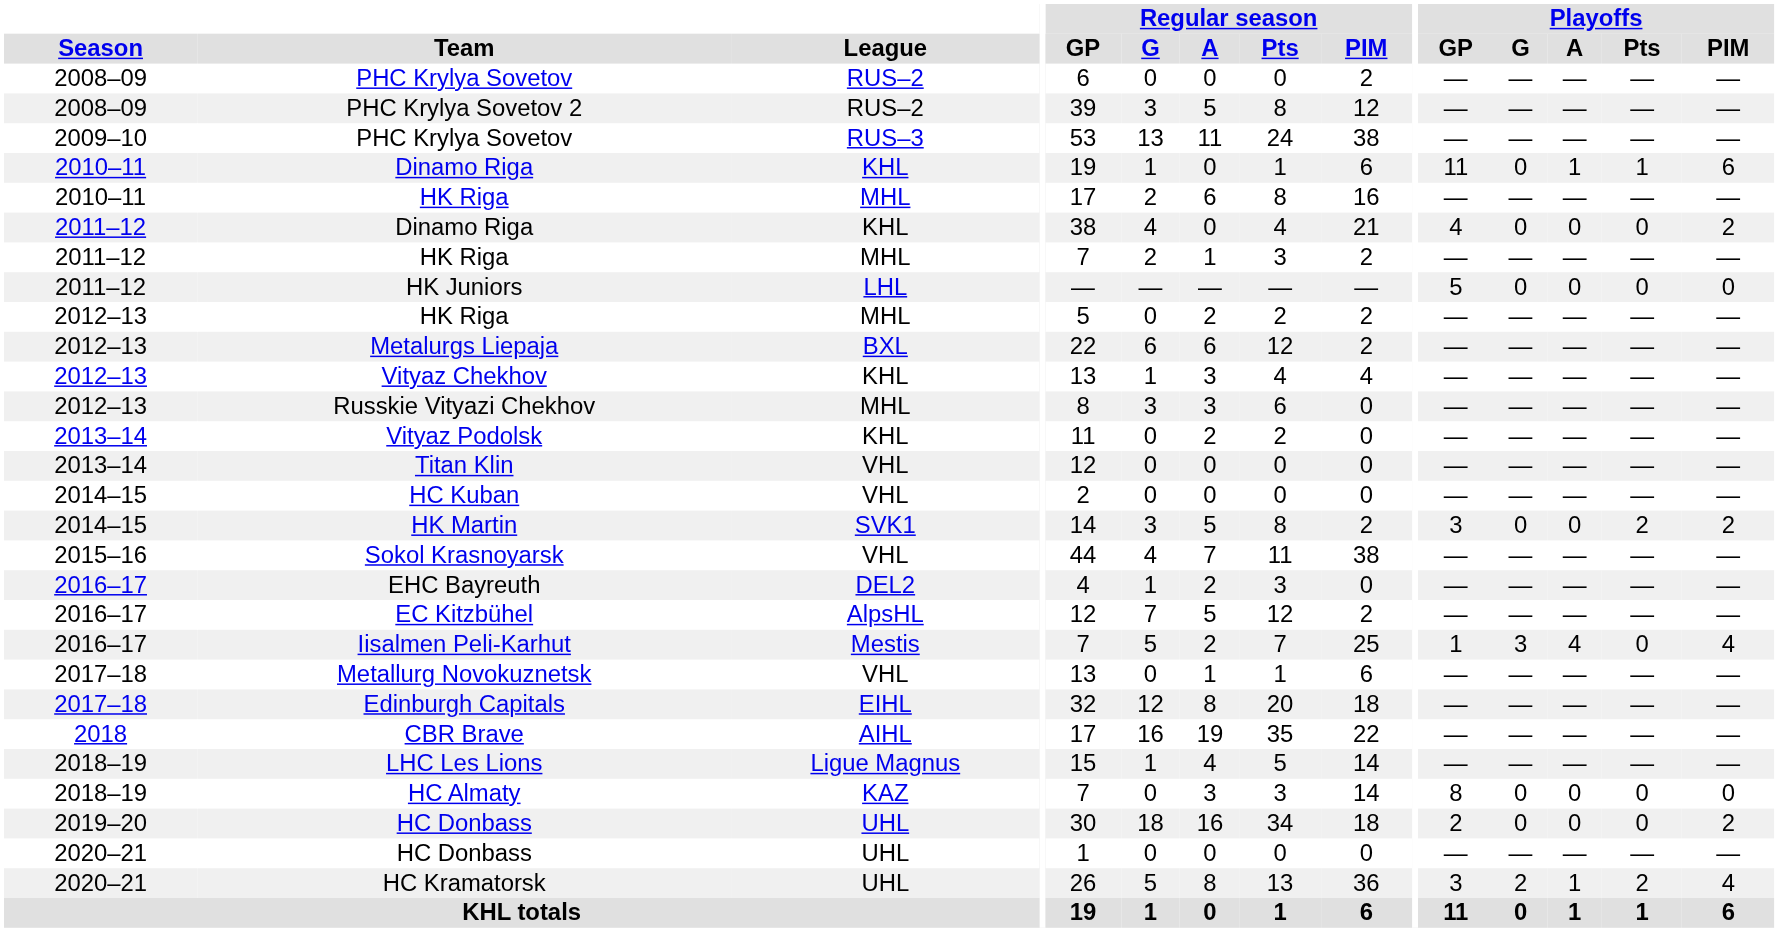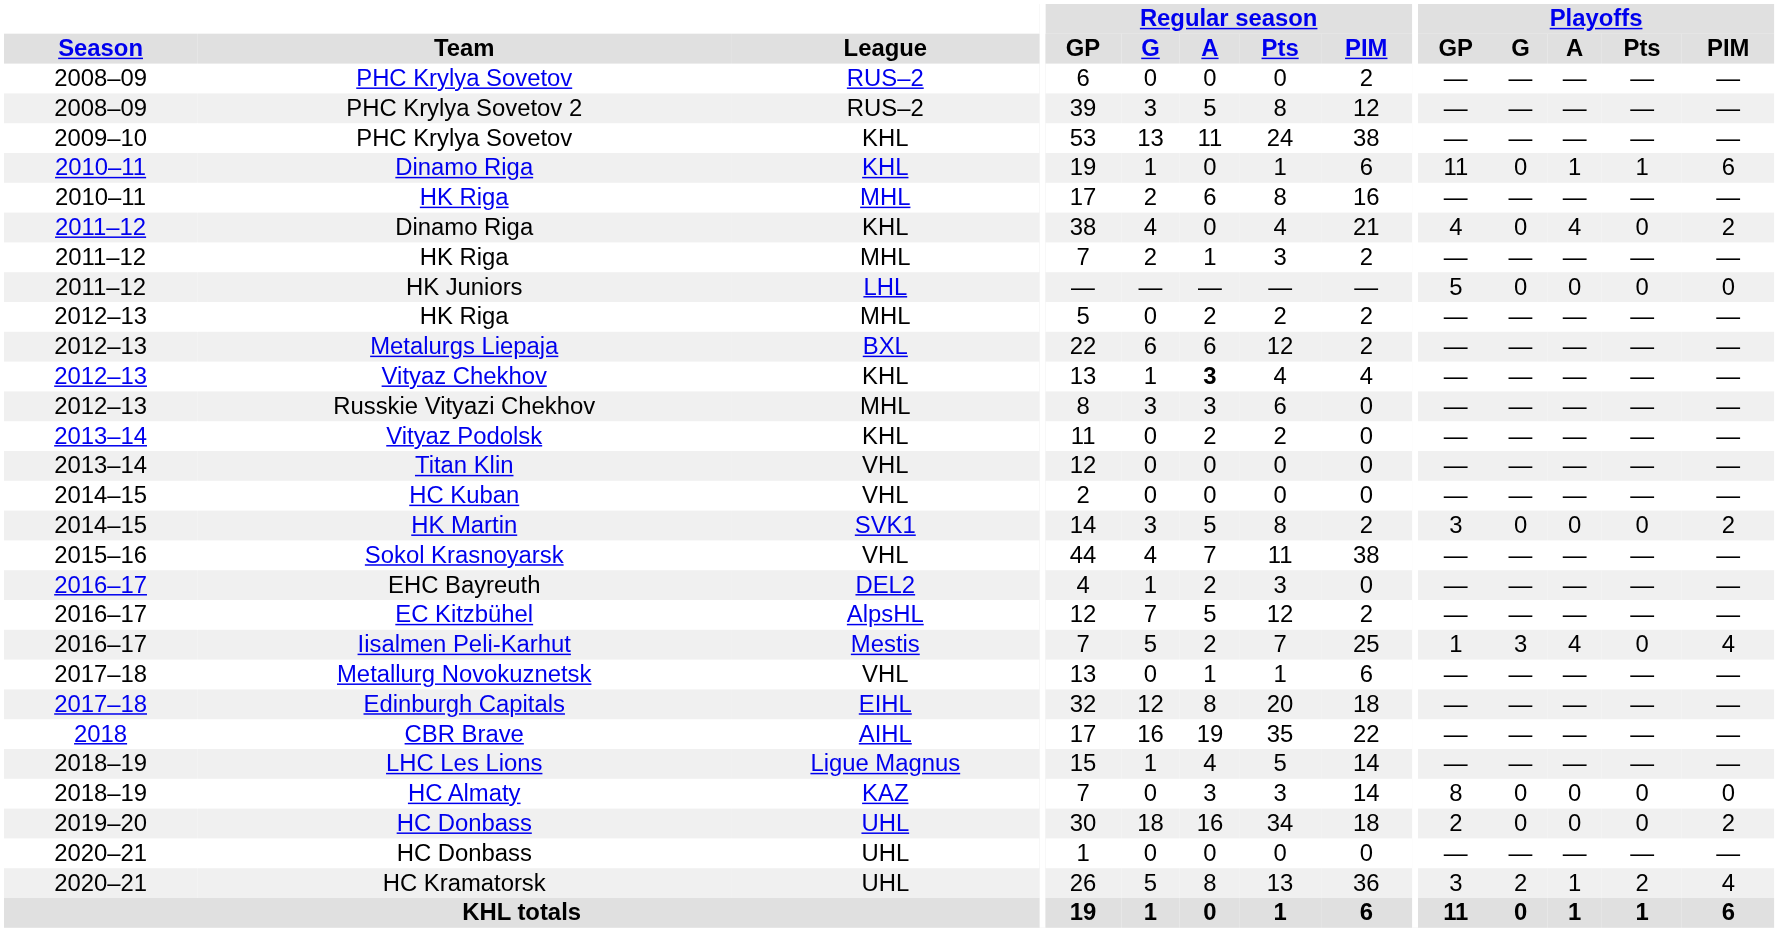 <table border="0" cellpadding="1" cellspacing="0" style="text-align:center; width:75%">
 <tr bgcolor="#e0e0e0">
 <th colspan="3" bgcolor="#ffffff"></th>
 <th rowspan="99" bgcolor="#ffffff"></th>
 <th colspan="5"><a href='#'>Regular season</a></th>
 <th rowspan="99" bgcolor="#ffffff"></th>
 <th colspan="5"><a href='#'>Playoffs</a></th>
 </tr>
 <tr bgcolor="#e0e0e0">
 <th><a href='#'>Season</a></th>
 <th>Team</th>
 <th>League</th>
 <th>GP</th>
 <th><a href='#'>G</a></th>
 <th><a href='#'>A</a></th>
 <th><a href='#'>Pts</a></th>
 <th><a href='#'>PIM</a></th>
 <th>GP</th>
 <th>G</th>
 <th>A</th>
 <th>Pts</th>
 <th>PIM</th>
 </tr>
 <tr ALIGN="center">
 <td>2008–09</td>
 <td><a href='#'>PHC Krylya Sovetov</a></td>
 <td><a href='#'>RUS–2</a></td>
 <td>6</td>
 <td>0</td>
 <td>0</td>
 <td>0</td>
 <td>2</td>
 <td>—</td>
 <td>—</td>
 <td>—</td>
 <td>—</td>
 <td>—</td>
 </tr>
 <tr ALIGN="center" style="background: #f0f0f0;">
 <td>2008–09</td>
 <td>PHC Krylya Sovetov 2</td>
 <td>RUS–2</td>
 <td>39</td>
 <td>3</td>
 <td>5</td>
 <td>8</td>
 <td>12</td>
 <td>—</td>
 <td>—</td>
 <td>—</td>
 <td>—</td>
 <td>—</td>
 </tr>
 <tr ALIGN="center">
 <td>2009–10</td>
 <td>PHC Krylya Sovetov</td>
-<td><a href='#'>RUS–3</a></td>
+<td>KHL</td>
 <td>53</td>
 <td>13</td>
 <td>11</td>
 <td>24</td>
 <td>38</td>
 <td>—</td>
 <td>—</td>
 <td>—</td>
 <td>—</td>
 <td>—</td>
 </tr>
 <tr ALIGN="center" style="background: #f0f0f0;">
 <td><a href='#'>2010–11</a></td>
 <td><a href='#'>Dinamo Riga</a></td>
 <td><a href='#'>KHL</a></td>
 <td>19</td>
 <td>1</td>
 <td>0</td>
 <td>1</td>
 <td>6</td>
 <td>11</td>
 <td>0</td>
 <td>1</td>
 <td>1</td>
 <td>6</td>
 </tr>
 <tr ALIGN="center">
 <td>2010–11</td>
 <td><a href='#'>HK Riga</a></td>
 <td><a href='#'>MHL</a></td>
 <td>17</td>
 <td>2</td>
 <td>6</td>
 <td>8</td>
 <td>16</td>
 <td>—</td>
 <td>—</td>
 <td>—</td>
 <td>—</td>
 <td>—</td>
 </tr>
 <tr ALIGN="center" style="background: #f0f0f0;">
 <td><a href='#'>2011–12</a></td>
 <td>Dinamo Riga</td>
 <td>KHL</td>
 <td>38</td>
 <td>4</td>
 <td>0</td>
 <td>4</td>
 <td>21</td>
 <td>4</td>
 <td>0</td>
-<td>0</td>
+<td>4</td>
 <td>0</td>
 <td>2</td>
 </tr>
 <tr ALIGN="center">
 <td>2011–12</td>
 <td>HK Riga</td>
 <td>MHL</td>
 <td>7</td>
 <td>2</td>
 <td>1</td>
 <td>3</td>
 <td>2</td>
 <td>—</td>
 <td>—</td>
 <td>—</td>
 <td>—</td>
 <td>—</td>
 </tr>
 <tr ALIGN="center" style="background: #f0f0f0;">
 <td>2011–12</td>
 <td>HK Juniors</td>
 <td><a href='#'>LHL</a></td>
 <td>—</td>
 <td>—</td>
 <td>—</td>
 <td>—</td>
 <td>—</td>
 <td>5</td>
 <td>0</td>
 <td>0</td>
 <td>0</td>
 <td>0</td>
 </tr>
 <tr>
 </tr>
 <tr ALIGN="center">
 <td>2012–13</td>
 <td>HK Riga</td>
 <td>MHL</td>
 <td>5</td>
 <td>0</td>
 <td>2</td>
 <td>2</td>
 <td>2</td>
 <td>—</td>
 <td>—</td>
 <td>—</td>
 <td>—</td>
 <td>—</td>
 </tr>
 <tr>
 </tr>
 <tr ALIGN="center" style="background: #f0f0f0;">
 <td>2012–13</td>
 <td><a href='#'>Metalurgs Liepaja</a></td>
 <td><a href='#'>BXL</a></td>
 <td>22</td>
 <td>6</td>
 <td>6</td>
 <td>12</td>
 <td>2</td>
 <td>—</td>
 <td>—</td>
 <td>—</td>
 <td>—</td>
 <td>—</td>
 </tr>
 <tr>
 </tr>
 <tr ALIGN="center">
 <td><a href='#'>2012–13</a></td>
 <td><a href='#'>Vityaz Chekhov</a></td>
 <td>KHL</td>
 <td>13</td>
 <td>1</td>
-<td>3</td>
+<td><strong>3</strong></td>
 <td>4</td>
 <td>4</td>
 <td>—</td>
 <td>—</td>
 <td>—</td>
 <td>—</td>
 <td>—</td>
 </tr>
 <tr>
 </tr>
 <tr ALIGN="center" style="background: #f0f0f0;">
 <td>2012–13</td>
 <td>Russkie Vityazi Chekhov</td>
 <td>MHL</td>
 <td>8</td>
 <td>3</td>
 <td>3</td>
 <td>6</td>
 <td>0</td>
 <td>—</td>
 <td>—</td>
 <td>—</td>
 <td>—</td>
 <td>—</td>
 </tr>
 <tr>
 </tr>
 <tr ALIGN="center">
 <td><a href='#'>2013–14</a></td>
 <td><a href='#'>Vityaz Podolsk</a></td>
 <td>KHL</td>
 <td>11</td>
 <td>0</td>
 <td>2</td>
 <td>2</td>
 <td>0</td>
 <td>—</td>
 <td>—</td>
 <td>—</td>
 <td>—</td>
 <td>—</td>
 </tr>
 <tr>
 </tr>
 <tr ALIGN="center" style="background: #f0f0f0;">
 <td>2013–14</td>
 <td><a href='#'>Titan Klin</a></td>
 <td>VHL</td>
 <td>12</td>
 <td>0</td>
 <td>0</td>
 <td>0</td>
 <td>0</td>
 <td>—</td>
 <td>—</td>
 <td>—</td>
 <td>—</td>
 <td>—</td>
 </tr>
 <tr>
 </tr>
 <tr ALIGN="center">
 <td>2014–15</td>
 <td><a href='#'>HC Kuban</a></td>
 <td>VHL</td>
 <td>2</td>
 <td>0</td>
 <td>0</td>
 <td>0</td>
 <td>0</td>
 <td>—</td>
 <td>—</td>
 <td>—</td>
 <td>—</td>
 <td>—</td>
 </tr>
 <tr>
 </tr>
 <tr ALIGN="center" style="background: #f0f0f0;">
 <td>2014–15</td>
 <td><a href='#'>HK Martin</a></td>
 <td><a href='#'>SVK1</a></td>
 <td>14</td>
 <td>3</td>
 <td>5</td>
 <td>8</td>
 <td>2</td>
 <td>3</td>
 <td>0</td>
 <td>0</td>
-<td>2</td>
+<td>0</td>
 <td>2</td>
 </tr>
 <tr>
 </tr>
 <tr ALIGN="center">
 <td>2015–16</td>
 <td><a href='#'>Sokol Krasnoyarsk</a></td>
 <td>VHL</td>
 <td>44</td>
 <td>4</td>
 <td>7</td>
 <td>11</td>
 <td>38</td>
 <td>—</td>
 <td>—</td>
 <td>—</td>
 <td>—</td>
 <td>—</td>
 </tr>
 <tr>
 </tr>
 <tr ALIGN="center" style="background: #f0f0f0;">
 <td><a href='#'>2016–17</a></td>
 <td>EHC Bayreuth</td>
 <td><a href='#'>DEL2</a></td>
 <td>4</td>
 <td>1</td>
 <td>2</td>
 <td>3</td>
 <td>0</td>
 <td>—</td>
 <td>—</td>
 <td>—</td>
 <td>—</td>
 <td>—</td>
 </tr>
 <tr>
 </tr>
 <tr ALIGN="center">
 <td>2016–17</td>
 <td><a href='#'>EC Kitzbühel</a></td>
 <td><a href='#'>AlpsHL</a></td>
 <td>12</td>
 <td>7</td>
 <td>5</td>
 <td>12</td>
 <td>2</td>
 <td>—</td>
 <td>—</td>
 <td>—</td>
 <td>—</td>
 <td>—</td>
 </tr>
 <tr>
 </tr>
 <tr ALIGN="center" style="background: #f0f0f0;">
 <td>2016–17</td>
 <td><a href='#'>Iisalmen Peli-Karhut</a></td>
 <td><a href='#'>Mestis</a></td>
 <td>7</td>
 <td>5</td>
 <td>2</td>
 <td>7</td>
 <td>25</td>
 <td>1</td>
 <td>3</td>
 <td>4</td>
 <td>0</td>
 <td>4</td>
 </tr>
 <tr>
 </tr>
 <tr ALIGN="center">
 <td>2017–18</td>
 <td><a href='#'>Metallurg Novokuznetsk</a></td>
 <td>VHL</td>
 <td>13</td>
 <td>0</td>
 <td>1</td>
 <td>1</td>
 <td>6</td>
 <td>—</td>
 <td>—</td>
 <td>—</td>
 <td>—</td>
 <td>—</td>
 </tr>
 <tr>
 </tr>
 <tr ALIGN="center" style="background: #f0f0f0;">
 <td><a href='#'>2017–18</a></td>
 <td><a href='#'>Edinburgh Capitals</a></td>
 <td><a href='#'>EIHL</a></td>
 <td>32</td>
 <td>12</td>
 <td>8</td>
 <td>20</td>
 <td>18</td>
 <td>—</td>
 <td>—</td>
 <td>—</td>
 <td>—</td>
 <td>—</td>
 </tr>
 <tr>
 </tr>
 <tr ALIGN="center">
 <td><a href='#'>2018</a></td>
 <td><a href='#'>CBR Brave</a></td>
 <td><a href='#'>AIHL</a></td>
 <td>17</td>
 <td>16</td>
 <td>19</td>
 <td>35</td>
 <td>22</td>
 <td>—</td>
 <td>—</td>
 <td>—</td>
 <td>—</td>
 <td>—</td>
 </tr>
 <tr>
 </tr>
 <tr ALIGN="center" style="background: #f0f0f0;">
 <td>2018–19</td>
 <td><a href='#'>LHC Les Lions</a></td>
 <td><a href='#'>Ligue Magnus</a></td>
 <td>15</td>
 <td>1</td>
 <td>4</td>
 <td>5</td>
 <td>14</td>
 <td>—</td>
 <td>—</td>
 <td>—</td>
 <td>—</td>
 <td>—</td>
 </tr>
 <tr>
 </tr>
 <tr ALIGN="center">
 <td>2018–19</td>
 <td><a href='#'>HC Almaty</a></td>
 <td><a href='#'>KAZ</a></td>
 <td>7</td>
 <td>0</td>
 <td>3</td>
 <td>3</td>
 <td>14</td>
 <td>8</td>
 <td>0</td>
 <td>0</td>
 <td>0</td>
 <td>0</td>
 </tr>
 <tr>
 </tr>
 <tr ALIGN="center" style="background: #f0f0f0;">
 <td>2019–20</td>
 <td><a href='#'>HC Donbass</a></td>
 <td><a href='#'>UHL</a></td>
 <td>30</td>
 <td>18</td>
 <td>16</td>
 <td>34</td>
 <td>18</td>
 <td>2</td>
 <td>0</td>
 <td>0</td>
 <td>0</td>
 <td>2</td>
 </tr>
 <tr>
 </tr>
 <tr ALIGN="center">
 <td>2020–21</td>
 <td>HC Donbass</td>
 <td>UHL</td>
 <td>1</td>
 <td>0</td>
 <td>0</td>
 <td>0</td>
 <td>0</td>
 <td>—</td>
 <td>—</td>
 <td>—</td>
 <td>—</td>
 <td>—</td>
 </tr>
 <tr>
 </tr>
 <tr ALIGN="center" style="background: #f0f0f0;">
 <td>2020–21</td>
 <td>HC Kramatorsk</td>
 <td>UHL</td>
 <td>26</td>
 <td>5</td>
 <td>8</td>
 <td>13</td>
 <td>36</td>
 <td>3</td>
 <td>2</td>
 <td>1</td>
 <td>2</td>
 <td>4</td>
 </tr>
 <tr bgcolor="#e0e0e0">
 <th colspan="3">KHL totals</th>
 <th>19</th>
 <th>1</th>
 <th>0</th>
 <th>1</th>
 <th>6</th>
 <th>11</th>
 <th>0</th>
 <th>1</th>
 <th>1</th>
 <th>6</th>
 </tr>
 </table>
